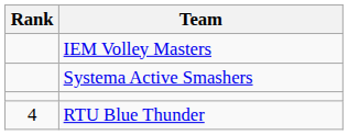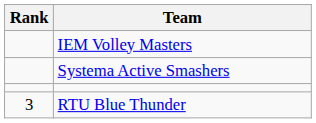 <table class="wikitable" style="text-align: center;">
 <tr>
 <th width=40>Rank</th>
 <th width=240>Team</th>
 </tr>
 <tr>
 <td></td>
 <td align="left"><a href='#'>IEM Volley Masters</a></td>
 </tr>
 <tr>
 <td></td>
 <td align="left"><a href='#'>Systema Active Smashers</a></td>
 </tr>
 <tr>
 <td></td>
 <td align="left"></td>
 </tr>
 <tr>
-<td>4</td>
+<td>3</td>
 <td align="left"> <a href='#'>RTU Blue Thunder</a></td>
 </tr>
 </table>
